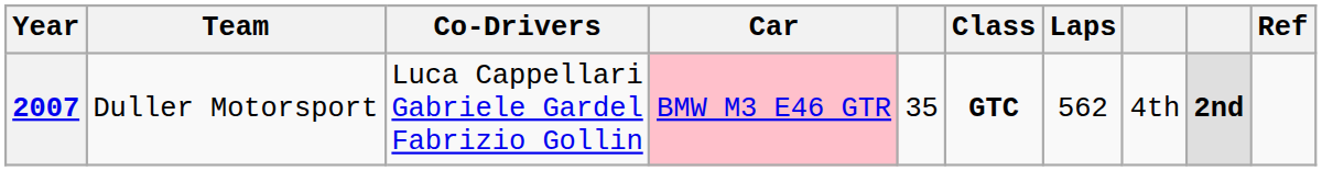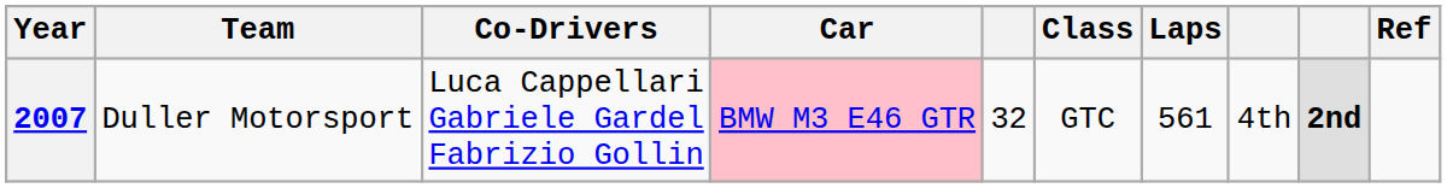 <table class="wikitable" style="font-size:90%">
 <tr>
 <th>Year</th>
 <th>Team</th>
 <th>Co-Drivers</th>
 <th>Car</th>
 <th></th>
 <th>Class</th>
 <th>Laps</th>
 <th></th>
 <th></th>
 <th>Ref</th>
 </tr>
 <tr style="text-align:center;">
 <th><a href='#'>2007</a></th>
 <td align="left"> Duller Motorsport</td>
 <td align="left"> Luca Cappellari<br> <a href='#'>Gabriele Gardel</a><br> <a href='#'>Fabrizio Gollin</a></td>
 <td align="left" style="background: pink;"><a href='#'>BMW M3 E46 GTR</a></td>
-<td>35</td>
-<td><strong>GTC</strong></td>
-<td>562</td>
+<td>32</td>
+<td>GTC</td>
+<td>561</td>
 <td>4th</td>
 <td style="background:#dfdfdf;"><strong>2nd</strong></td>
 <td></td>
 </tr>
 </table>
